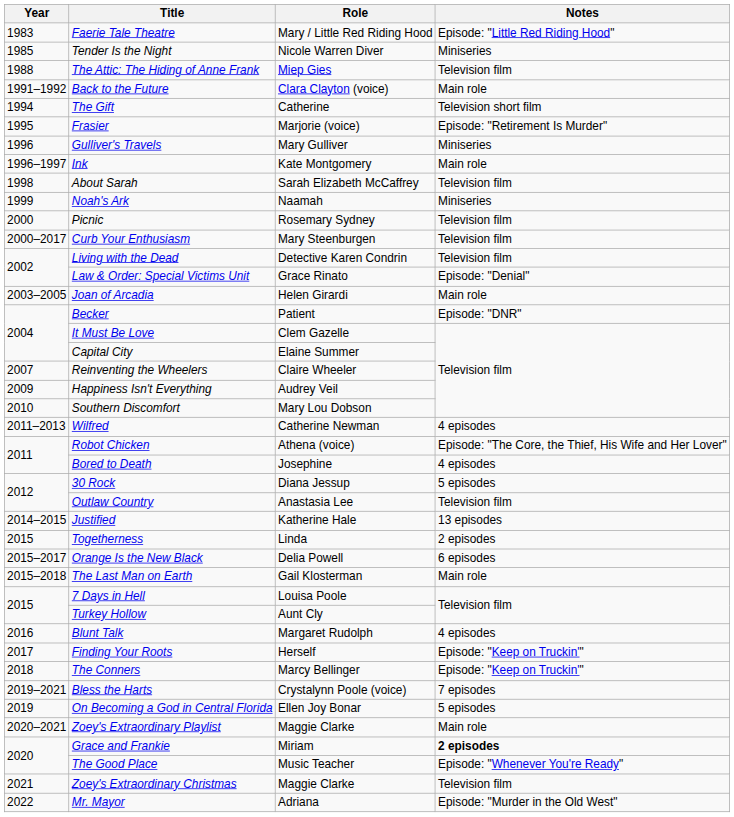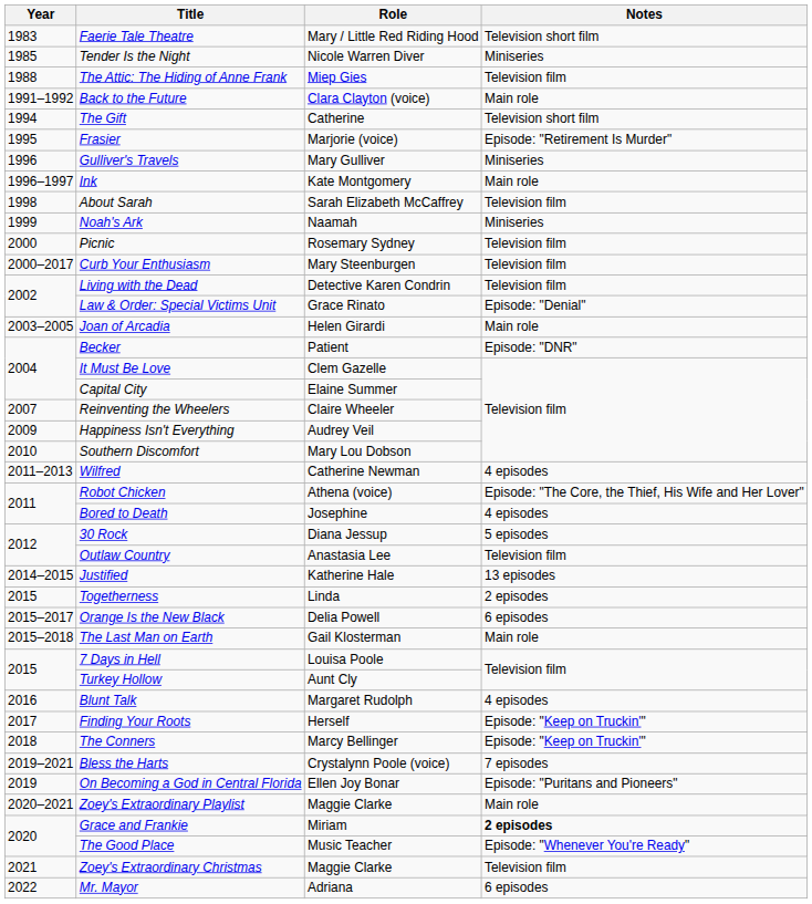 <table class="wikitable sortable">
 <tr>
 <th>Year</th>
 <th>Title</th>
 <th>Role</th>
 <th class="unsortable">Notes</th>
 </tr>
 <tr>
 <td>1983</td>
 <td><em><a href='#'>Faerie Tale Theatre</a></em></td>
 <td>Mary / Little Red Riding Hood</td>
-<td>Episode: "<a href='#'>Little Red Riding Hood</a>"</td>
+<td>Television short film</td>
 </tr>
 <tr>
 <td>1985</td>
 <td><em>Tender Is the Night</em></td>
 <td>Nicole Warren Diver</td>
 <td>Miniseries</td>
 </tr>
 <tr>
 <td>1988</td>
 <td data-sort-value="Attic: The Hiding of Anne Frank, The"><em><a href='#'>The Attic: The Hiding of Anne Frank</a></em></td>
 <td><a href='#'>Miep Gies</a></td>
 <td>Television film</td>
 </tr>
 <tr>
 <td>1991–1992</td>
 <td><em><a href='#'>Back to the Future</a></em></td>
 <td><a href='#'>Clara Clayton</a> (voice)</td>
 <td>Main role</td>
 </tr>
 <tr>
 <td>1994</td>
 <td data-sort-value="Gift, The"><em><a href='#'>The Gift</a></em></td>
 <td>Catherine</td>
 <td>Television short film</td>
 </tr>
 <tr>
 <td>1995</td>
 <td><em><a href='#'>Frasier</a></em></td>
 <td>Marjorie (voice)</td>
 <td>Episode: "Retirement Is Murder"</td>
 </tr>
 <tr>
 <td>1996</td>
 <td><em><a href='#'>Gulliver's Travels</a></em></td>
 <td>Mary Gulliver</td>
 <td>Miniseries</td>
 </tr>
 <tr>
 <td>1996–1997</td>
 <td><em><a href='#'>Ink</a></em></td>
 <td>Kate Montgomery</td>
 <td>Main role</td>
 </tr>
 <tr>
 <td>1998</td>
 <td><em>About Sarah</em></td>
 <td>Sarah Elizabeth McCaffrey</td>
 <td>Television film</td>
 </tr>
 <tr>
 <td>1999</td>
 <td><em><a href='#'>Noah's Ark</a></em></td>
 <td>Naamah</td>
 <td>Miniseries</td>
 </tr>
 <tr>
 <td>2000</td>
 <td><em>Picnic</em></td>
 <td>Rosemary Sydney</td>
 <td>Television film</td>
 </tr>
 <tr>
 <td>2000–2017</td>
 <td><em><a href='#'>Curb Your Enthusiasm</a></em></td>
 <td>Mary Steenburgen</td>
 <td>Television film</td>
 </tr>
 <tr>
 <td rowspan="2">2002</td>
 <td><em><a href='#'>Living with the Dead</a></em></td>
 <td>Detective Karen Condrin</td>
 <td>Television film</td>
 </tr>
 <tr>
 <td><em><a href='#'>Law & Order: Special Victims Unit</a></em></td>
 <td>Grace Rinato</td>
 <td>Episode: "Denial"</td>
 </tr>
 <tr>
 <td>2003–2005</td>
 <td><em><a href='#'>Joan of Arcadia</a></em></td>
 <td>Helen Girardi</td>
 <td>Main role</td>
 </tr>
 <tr>
 <td rowspan="3">2004</td>
 <td><em><a href='#'>Becker</a></em></td>
 <td>Patient</td>
 <td>Episode: "DNR"</td>
 </tr>
 <tr>
 <td><em><a href='#'>It Must Be Love</a></em></td>
 <td>Clem Gazelle</td>
 <td rowspan="5">Television film</td>
 </tr>
 <tr>
 <td><em>Capital City</em></td>
 <td>Elaine Summer</td>
 </tr>
 <tr>
 <td>2007</td>
 <td><em>Reinventing the Wheelers</em></td>
 <td>Claire Wheeler</td>
 </tr>
 <tr>
 <td>2009</td>
 <td><em>Happiness Isn't Everything</em></td>
 <td>Audrey Veil</td>
 </tr>
 <tr>
 <td>2010</td>
 <td><em>Southern Discomfort</em></td>
 <td>Mary Lou Dobson</td>
 </tr>
 <tr>
 <td>2011–2013</td>
 <td><em><a href='#'>Wilfred</a></em></td>
 <td>Catherine Newman</td>
 <td>4 episodes</td>
 </tr>
 <tr>
 <td rowspan="2">2011</td>
 <td><em><a href='#'>Robot Chicken</a></em></td>
 <td>Athena (voice)</td>
 <td>Episode: "The Core, the Thief, His Wife and Her Lover"</td>
 </tr>
 <tr>
 <td><em><a href='#'>Bored to Death</a></em></td>
 <td>Josephine</td>
 <td>4 episodes</td>
 </tr>
 <tr>
 <td rowspan="2">2012</td>
 <td data-sort-value="Thirty Rock"><em><a href='#'>30 Rock</a></em></td>
 <td>Diana Jessup</td>
 <td>5 episodes</td>
 </tr>
 <tr>
 <td><em><a href='#'>Outlaw Country</a></em></td>
 <td>Anastasia Lee</td>
 <td>Television film</td>
 </tr>
 <tr>
 <td>2014–2015</td>
 <td><em><a href='#'>Justified</a></em></td>
 <td>Katherine Hale</td>
 <td>13 episodes</td>
 </tr>
 <tr>
 <td>2015</td>
 <td><em><a href='#'>Togetherness</a></em></td>
 <td>Linda</td>
 <td>2 episodes</td>
 </tr>
 <tr>
 <td>2015–2017</td>
 <td><em><a href='#'>Orange Is the New Black</a></em></td>
 <td>Delia Powell</td>
 <td>6 episodes</td>
 </tr>
 <tr>
 <td>2015–2018</td>
 <td data-sort-value="Last Man on Earth, The"><em><a href='#'>The Last Man on Earth</a></em></td>
 <td>Gail Klosterman</td>
 <td>Main role</td>
 </tr>
 <tr>
 <td rowspan="2">2015</td>
 <td data-sort-value="Seven Days in Hell"><em><a href='#'>7 Days in Hell</a></em></td>
 <td>Louisa Poole</td>
 <td rowspan="2">Television film</td>
 </tr>
 <tr>
 <td><em><a href='#'>Turkey Hollow</a></em></td>
 <td>Aunt Cly</td>
 </tr>
 <tr>
 <td>2016</td>
 <td><em><a href='#'>Blunt Talk</a></em></td>
 <td>Margaret Rudolph</td>
 <td>4 episodes</td>
 </tr>
 <tr>
 <td>2017</td>
 <td><em><a href='#'>Finding Your Roots</a></em></td>
 <td>Herself</td>
 <td>Episode: "<a href='#'>Keep on Truckin'</a>"</td>
 </tr>
 <tr>
 <td>2018</td>
 <td data-sort-value="Conners, The"><em><a href='#'>The Conners</a></em></td>
 <td>Marcy Bellinger</td>
 <td>Episode: "<a href='#'>Keep on Truckin'</a>"</td>
 </tr>
 <tr>
 <td>2019–2021</td>
 <td><em><a href='#'>Bless the Harts</a></em></td>
 <td>Crystalynn Poole (voice)</td>
 <td>7 episodes</td>
 </tr>
 <tr>
 <td>2019</td>
 <td><em><a href='#'>On Becoming a God in Central Florida</a></em></td>
 <td>Ellen Joy Bonar</td>
-<td>5 episodes</td>
+<td>Episode: "Puritans and Pioneers"</td>
 </tr>
 <tr>
 <td>2020–2021</td>
 <td><em><a href='#'>Zoey's Extraordinary Playlist</a></em></td>
 <td>Maggie Clarke</td>
 <td>Main role</td>
 </tr>
 <tr>
 <td rowspan="2">2020</td>
 <td><em><a href='#'>Grace and Frankie</a></em></td>
 <td>Miriam</td>
 <td><strong>2 episodes</strong></td>
 </tr>
 <tr>
 <td><em><a href='#'>The Good Place</a></em></td>
 <td>Music Teacher</td>
 <td>Episode: "<a href='#'>Whenever You're Ready</a>"</td>
 </tr>
 <tr>
 <td>2021</td>
 <td><em><a href='#'>Zoey's Extraordinary Christmas</a></em></td>
 <td>Maggie Clarke</td>
 <td>Television film</td>
 </tr>
 <tr>
 <td>2022</td>
 <td><em><a href='#'>Mr. Mayor</a></em></td>
 <td>Adriana</td>
-<td>Episode: "Murder in the Old West"</td>
+<td>6 episodes</td>
 </tr>
 </table>
